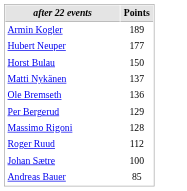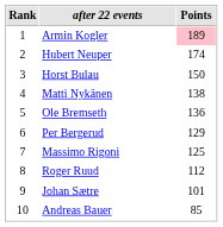 <table cellspacing="1" cellpadding="3" style="border:1px solid #AAAAAA;font-size:86%">
 <tr bgcolor="#E4E4E4">
+<th style="border-bottom:1px solid #AAAAAA" width=10>Rank</th>
 <th style="border-bottom:1px solid #AAAAAA" width=155><em>after 22 events</em></th>
 <th style="border-bottom:1px solid #AAAAAA" width=40>Points</th>
 </tr>
 <tr>
+<td align=center>1</td>
 <td> <a href='#'>Armin Kogler</a></td>
-<td align=center>189</td>
+<td align=center style="background: pink;">189</td>
 </tr>
 <tr>
+<td align=center>2</td>
 <td> <a href='#'>Hubert Neuper</a></td>
-<td align=center>177</td>
+<td align=center>174</td>
 </tr>
 <tr>
+<td align=center>3</td>
 <td> <a href='#'>Horst Bulau</a></td>
 <td align=center>150</td>
 </tr>
 <tr>
+<td align=center>4</td>
 <td> <a href='#'>Matti Nykänen</a></td>
-<td align=center>137</td>
+<td align=center>138</td>
 </tr>
 <tr>
+<td align=center>5</td>
 <td> <a href='#'>Ole Bremseth</a></td>
 <td align=center>136</td>
 </tr>
 <tr>
+<td align=center>6</td>
 <td> <a href='#'>Per Bergerud</a></td>
 <td align=center>129</td>
 </tr>
 <tr>
+<td align=center>7</td>
 <td> <a href='#'>Massimo Rigoni</a></td>
-<td align=center>128</td>
+<td align=center>125</td>
 </tr>
 <tr>
+<td align=center>8</td>
 <td> <a href='#'>Roger Ruud</a></td>
 <td align=center>112</td>
 </tr>
 <tr>
+<td align=center>9</td>
 <td> <a href='#'>Johan Sætre</a></td>
-<td align=center>100</td>
+<td align=center>101</td>
 </tr>
 <tr>
+<td align=center>10</td>
 <td> <a href='#'>Andreas Bauer</a></td>
 <td align=center>85</td>
 </tr>
 </table>
